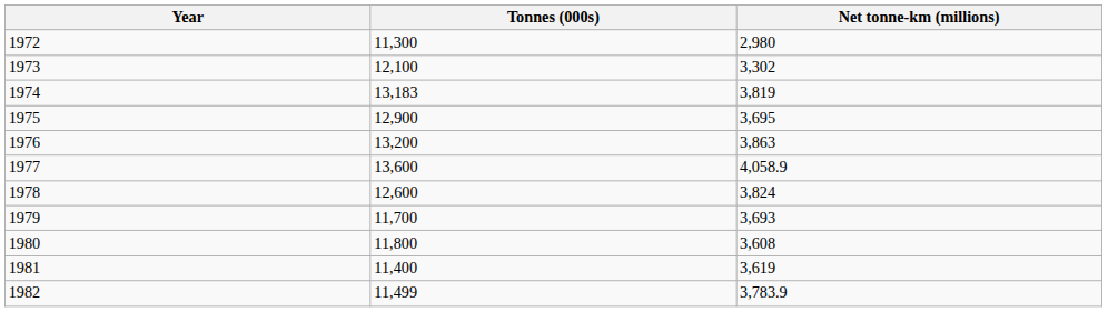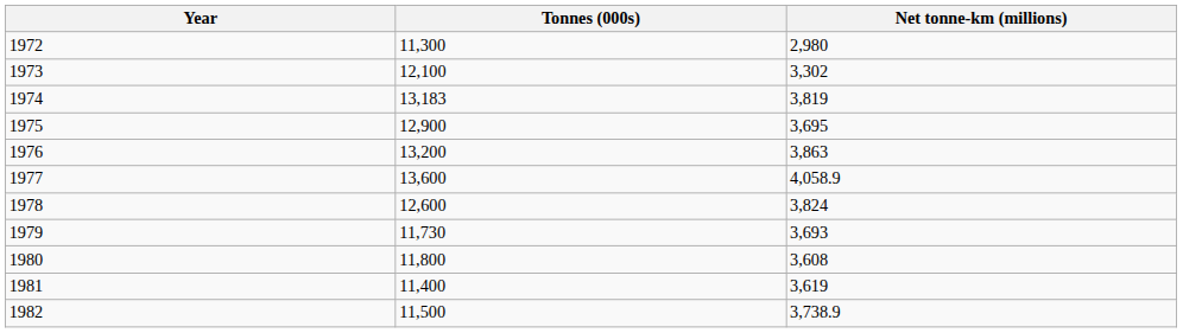 <table class="wikitable" style="width:70%;">
 <tr>
 <th width=20%>Year</th>
 <th width=20%>Tonnes (000s)</th>
 <th width=20%>Net tonne-km (millions)</th>
 </tr>
 <tr>
 <td>1972</td>
 <td>11,300</td>
 <td>2,980</td>
 </tr>
 <tr>
 <td>1973</td>
 <td>12,100</td>
 <td>3,302</td>
 </tr>
 <tr>
 <td>1974</td>
 <td>13,183</td>
 <td>3,819</td>
 </tr>
 <tr>
 <td>1975</td>
 <td>12,900</td>
 <td>3,695</td>
 </tr>
 <tr>
 <td>1976</td>
 <td>13,200</td>
 <td>3,863</td>
 </tr>
 <tr>
 <td>1977</td>
 <td>13,600</td>
 <td>4,058.9</td>
 </tr>
 <tr>
 <td>1978</td>
 <td>12,600</td>
 <td>3,824</td>
 </tr>
 <tr>
 <td>1979</td>
-<td>11,700</td>
+<td>11,730</td>
 <td>3,693</td>
 </tr>
 <tr>
 <td>1980</td>
 <td>11,800</td>
 <td>3,608</td>
 </tr>
 <tr>
 <td>1981</td>
 <td>11,400</td>
 <td>3,619</td>
 </tr>
 <tr>
 <td>1982</td>
-<td>11,499</td>
-<td>3,783.9</td>
+<td>11,500</td>
+<td>3,738.9</td>
 </tr>
 </table>
